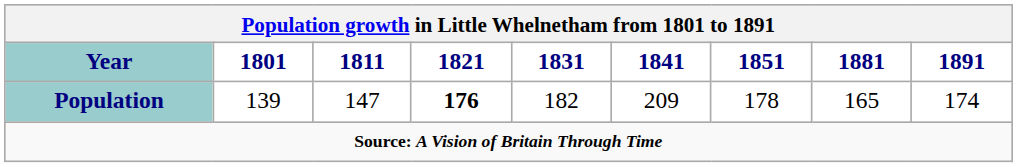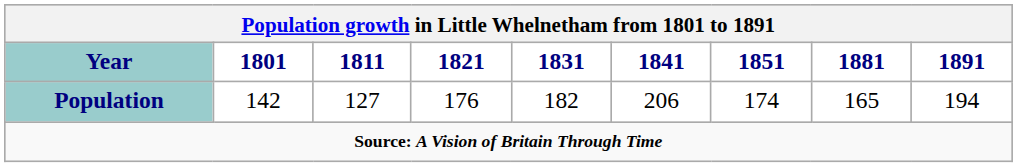 <table class="wikitable" style="font-size:90%;width:70%;border:0px;text-align:center;line-height:120%;">
 <tr>
 <th colspan="11" style="text-align:center;font-size:90%;"><a href='#'>Population growth</a> in Little Whelnetham from 1801 to 1891</th>
 </tr>
 <tr>
 <th style="background: #99CCCC; color: #000080" height="17">Year</th>
 <th style="background: #FFFFFF; color:#000080;">1801</th>
 <th style="background: #FFFFFF; color:#000080;">1811</th>
 <th style="background: #FFFFFF; color:#000080;">1821</th>
 <th style="background: #FFFFFF; color:#000080;">1831</th>
 <th style="background: #FFFFFF; color:#000080;">1841</th>
 <th style="background: #FFFFFF; color:#000080;">1851</th>
 <th style="background: #FFFFFF; color:#000080;">1881</th>
 <th style="background: #FFFFFF; color:#000080;">1891</th>
 </tr>
 <tr Align="center">
 <th style="background: #99CCCC; color: #000080" height="17">Population</th>
-<td style="background: #FFFFFF; color: black;">139</td>
-<td style="background: #FFFFFF; color: black;">147</td>
-<td style="background: #FFFFFF; color: black;"><strong>176</strong></td>
+<td style="background: #FFFFFF; color: black;">142</td>
+<td style="background: #FFFFFF; color: black;">127</td>
+<td style="background: #FFFFFF; color: black;">176</td>
 <td style="background: #FFFFFF; color: black;">182</td>
-<td style="background: #FFFFFF; color: black;">209</td>
-<td style="background: #FFFFFF; color: black;">178</td>
+<td style="background: #FFFFFF; color: black;">206</td>
+<td style="background: #FFFFFF; color: black;">174</td>
 <td style="background: #FFFFFF; color: black;">165</td>
-<td style="background: #FFFFFF; color: black;">174</td>
+<td style="background: #FFFFFF; color: black;">194</td>
 </tr>
 <tr>
 <td colspan="11" style="text-align:center;font-size:90%;"><small><strong>Source: <em>A Vision of Britain Through Time<strong><em></small></td>
 </tr>
 </table>
